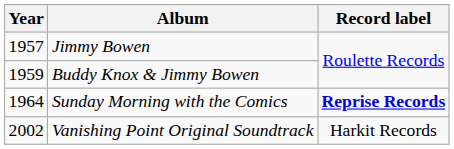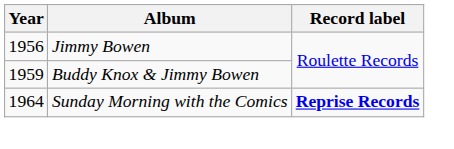 <table class="wikitable" style=text-align:center;>
 <tr>
 <th>Year</th>
 <th>Album</th>
 <th>Record label</th>
 </tr>
 <tr>
-<td>1957</td>
+<td>1956</td>
 <td align=left><em>Jimmy Bowen</em></td>
 <td rowspan="2"><a href='#'>Roulette Records</a></td>
 </tr>
 <tr>
 <td>1959</td>
 <td align=left><em>Buddy Knox & Jimmy Bowen</em></td>
 </tr>
 <tr>
 <td>1964</td>
 <td align=left><em>Sunday Morning with the Comics</em></td>
 <td rowspan="1"><strong><a href='#'>Reprise Records</a></strong></td>
 </tr>
-<tr>
-<td>2002</td>
-<td><em>Vanishing Point Original Soundtrack</em></td>
-<td rowspan="1">Harkit Records</td>
-</tr>
 </table>
